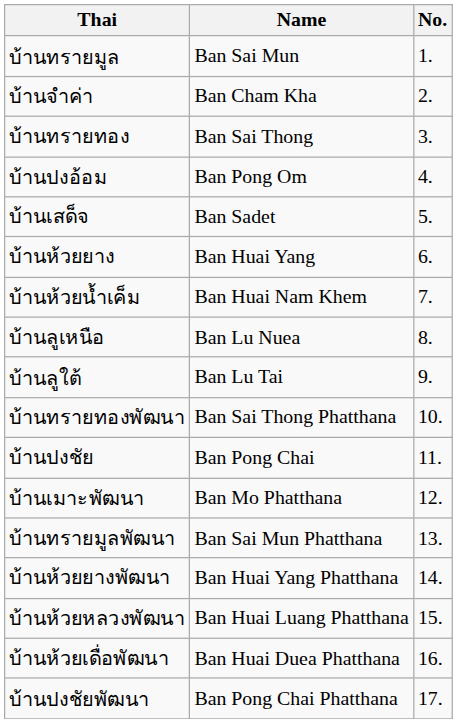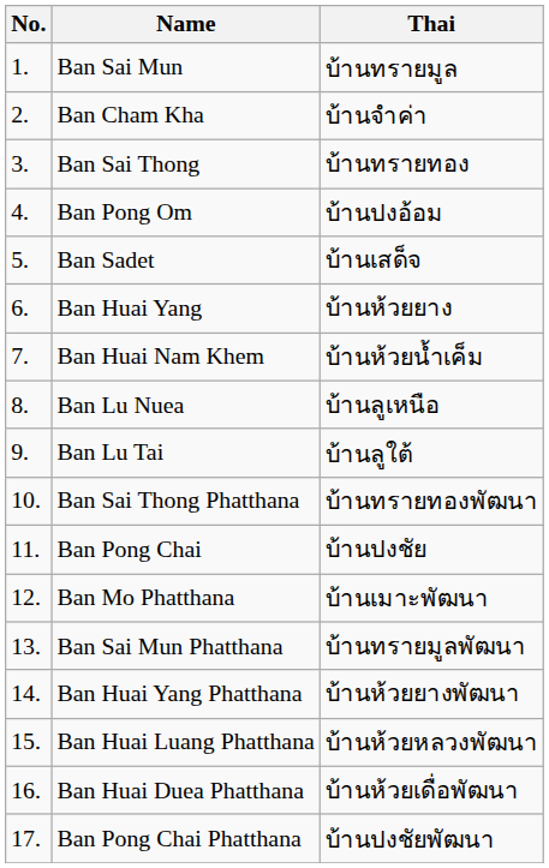 <table class="wikitable sortable">
 <tr>
+<th>No.</th>
+<th>Name</th>
 <th>Thai</th>
-<th>Name</th>
-<th>No.</th>
 </tr>
 <tr>
+<td>1.</td>
+<td>Ban Sai Mun</td>
 <td>บ้านทรายมูล</td>
-<td>Ban Sai Mun</td>
-<td>1.</td>
 </tr>
 <tr>
+<td>2.</td>
+<td>Ban Cham Kha</td>
 <td>บ้านจำค่า</td>
-<td>Ban Cham Kha</td>
-<td>2.</td>
 </tr>
 <tr>
+<td>3.</td>
+<td>Ban Sai Thong</td>
 <td>บ้านทรายทอง</td>
-<td>Ban Sai Thong</td>
-<td>3.</td>
 </tr>
 <tr>
+<td>4.</td>
+<td>Ban Pong Om</td>
 <td>บ้านปงอ้อม</td>
-<td>Ban Pong Om</td>
-<td>4.</td>
 </tr>
 <tr>
+<td>5.</td>
+<td>Ban Sadet</td>
 <td>บ้านเสด็จ</td>
-<td>Ban Sadet</td>
-<td>5.</td>
 </tr>
 <tr>
+<td>6.</td>
+<td>Ban Huai Yang</td>
 <td>บ้านห้วยยาง</td>
-<td>Ban Huai Yang</td>
-<td>6.</td>
 </tr>
 <tr>
+<td>7.</td>
+<td>Ban Huai Nam Khem</td>
 <td>บ้านห้วยน้ำเค็ม</td>
-<td>Ban Huai Nam Khem</td>
-<td>7.</td>
 </tr>
 <tr>
+<td>8.</td>
+<td>Ban Lu Nuea</td>
 <td>บ้านลูเหนือ</td>
-<td>Ban Lu Nuea</td>
-<td>8.</td>
 </tr>
 <tr>
+<td>9.</td>
+<td>Ban Lu Tai</td>
 <td>บ้านลูใต้</td>
-<td>Ban Lu Tai</td>
-<td>9.</td>
 </tr>
 <tr>
+<td>10.</td>
+<td>Ban Sai Thong Phatthana</td>
 <td>บ้านทรายทองพัฒนา</td>
-<td>Ban Sai Thong Phatthana</td>
-<td>10.</td>
 </tr>
 <tr>
+<td>11.</td>
+<td>Ban Pong Chai</td>
 <td>บ้านปงชัย</td>
-<td>Ban Pong Chai</td>
-<td>11.</td>
 </tr>
 <tr>
+<td>12.</td>
+<td>Ban Mo Phatthana</td>
 <td>บ้านเมาะพัฒนา</td>
-<td>Ban Mo Phatthana</td>
-<td>12.</td>
 </tr>
 <tr>
+<td>13.</td>
+<td>Ban Sai Mun Phatthana</td>
 <td>บ้านทรายมูลพัฒนา</td>
-<td>Ban Sai Mun Phatthana</td>
-<td>13.</td>
 </tr>
 <tr>
+<td>14.</td>
+<td>Ban Huai Yang Phatthana</td>
 <td>บ้านห้วยยางพัฒนา</td>
-<td>Ban Huai Yang Phatthana</td>
-<td>14.</td>
 </tr>
 <tr>
+<td>15.</td>
+<td>Ban Huai Luang Phatthana</td>
 <td>บ้านห้วยหลวงพัฒนา</td>
-<td>Ban Huai Luang Phatthana</td>
-<td>15.</td>
 </tr>
 <tr>
+<td>16.</td>
+<td>Ban Huai Duea Phatthana</td>
 <td>บ้านห้วยเดื่อพัฒนา</td>
-<td>Ban Huai Duea Phatthana</td>
-<td>16.</td>
 </tr>
 <tr>
+<td>17.</td>
+<td>Ban Pong Chai Phatthana</td>
 <td>บ้านปงชัยพัฒนา</td>
-<td>Ban Pong Chai Phatthana</td>
-<td>17.</td>
 </tr>
 </table>
